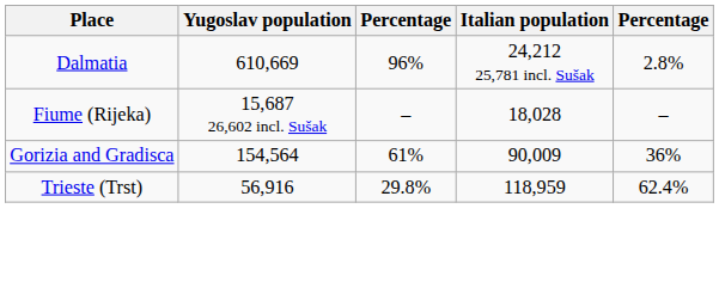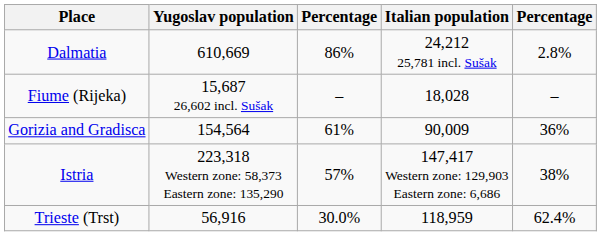 <table class="wikitable" style="text-align:center;">
 <tr style="background:">
 <th>Place</th>
 <th>Yugoslav population</th>
 <th>Percentage</th>
 <th>Italian population</th>
 <th>Percentage</th>
 </tr>
 <tr style="background:">
 <td><a href='#'>Dalmatia</a></td>
 <td>610,669</td>
-<td>96%</td>
+<td>86%</td>
 <td>24,212<small><br>25,781 incl. <a href='#'>Sušak</a></small></td>
 <td>2.8%</td>
 </tr>
 <tr style="background:">
 <td><a href='#'>Fiume</a> (Rijeka)</td>
 <td>15,687<small><br>26,602 incl. <a href='#'>Sušak</a></small></td>
 <td>–</td>
 <td>18,028</td>
 <td>–</td>
 </tr>
 <tr style="background:">
 <td><a href='#'>Gorizia and Gradisca</a></td>
 <td>154,564</td>
 <td>61%</td>
 <td>90,009</td>
 <td>36%</td>
 </tr>
 <tr style="background:">
+<td><a href='#'>Istria</a></td>
+<td>223,318<small><br>Western zone: 58,373<br>Eastern zone: 135,290</small></td>
+<td>57%</td>
+<td>147,417<small><br>Western zone: 129,903<br>Eastern zone: 6,686</small></td>
+<td>38%</td>
+</tr>
+<tr style="background:">
 <td><a href='#'>Trieste</a> (Trst)</td>
 <td>56,916</td>
-<td>29.8%</td>
+<td>30.0%</td>
 <td>118,959</td>
 <td>62.4%</td>
 </tr>
 </table>
